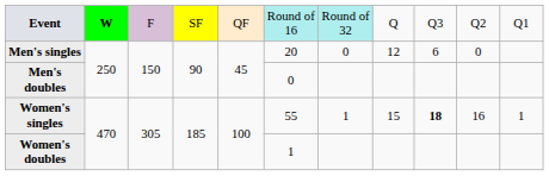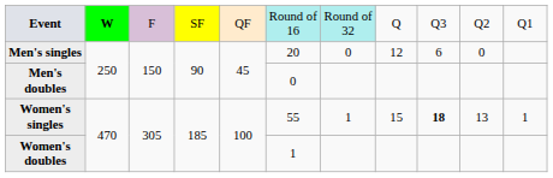 <table class=wikitable style=font-size:90%;text-align:center>
 <tr>
 <td style="width:130px; background:#dfe2e9;"><strong>Event</strong></td>
 <td style="width:80px; background:lime;"><strong>W</strong></td>
 <td style="width:85px; background:thistle;">F</td>
 <td style="width:85px; background:#ff0;">SF</td>
 <td style="width:85px; background:#ffebcd;">QF</td>
 <td style="width:85px; background:#afeeee;">Round of 16</td>
 <td style="width:85px; background:#afeeee;">Round of 32</td>
 <td width=85>Q</td>
 <td width=85>Q3</td>
 <td width=85>Q2</td>
 <td width=85>Q1</td>
 </tr>
 <tr>
 <th style="background:#ededed;">Men's singles</th>
 <td rowspan=2>250</td>
 <td rowspan=2>150</td>
 <td rowspan=2>90</td>
 <td rowspan=2>45</td>
 <td>20</td>
 <td>0</td>
 <td>12</td>
 <td>6</td>
 <td>0</td>
 <td></td>
 </tr>
 <tr>
 <th style="background:#ededed;">Men's doubles</th>
 <td>0</td>
 <td></td>
 <td></td>
 <td></td>
 <td></td>
 <td></td>
 </tr>
 <tr>
 <th style="background:#ededed;">Women's singles</th>
 <td rowspan=2>470</td>
 <td rowspan=2>305</td>
 <td rowspan=2>185</td>
 <td rowspan=2>100</td>
 <td>55</td>
 <td>1</td>
 <td>15</td>
 <td><strong>18</strong></td>
-<td>16</td>
+<td>13</td>
 <td>1</td>
 </tr>
 <tr>
 <th style="background:#ededed;">Women's doubles</th>
 <td>1</td>
 <td></td>
 <td></td>
 <td></td>
 <td></td>
 <td></td>
 </tr>
 </table>
